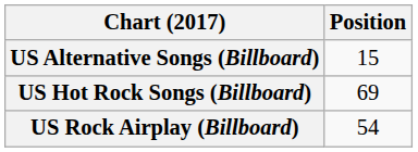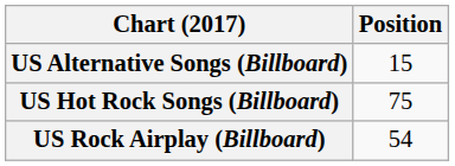 <table class="wikitable plainrowheaders sortable" style="text-align:center">
 <tr>
 <th>Chart (2017)</th>
 <th>Position</th>
 </tr>
 <tr>
 <th scope="row">US Alternative Songs (<em>Billboard</em>)</th>
 <td>15</td>
 </tr>
 <tr>
 <th scope="row">US Hot Rock Songs (<em>Billboard</em>)</th>
-<td>69</td>
+<td>75</td>
 </tr>
 <tr>
 <th scope="row">US Rock Airplay (<em>Billboard</em>)</th>
 <td>54</td>
 </tr>
 </table>
